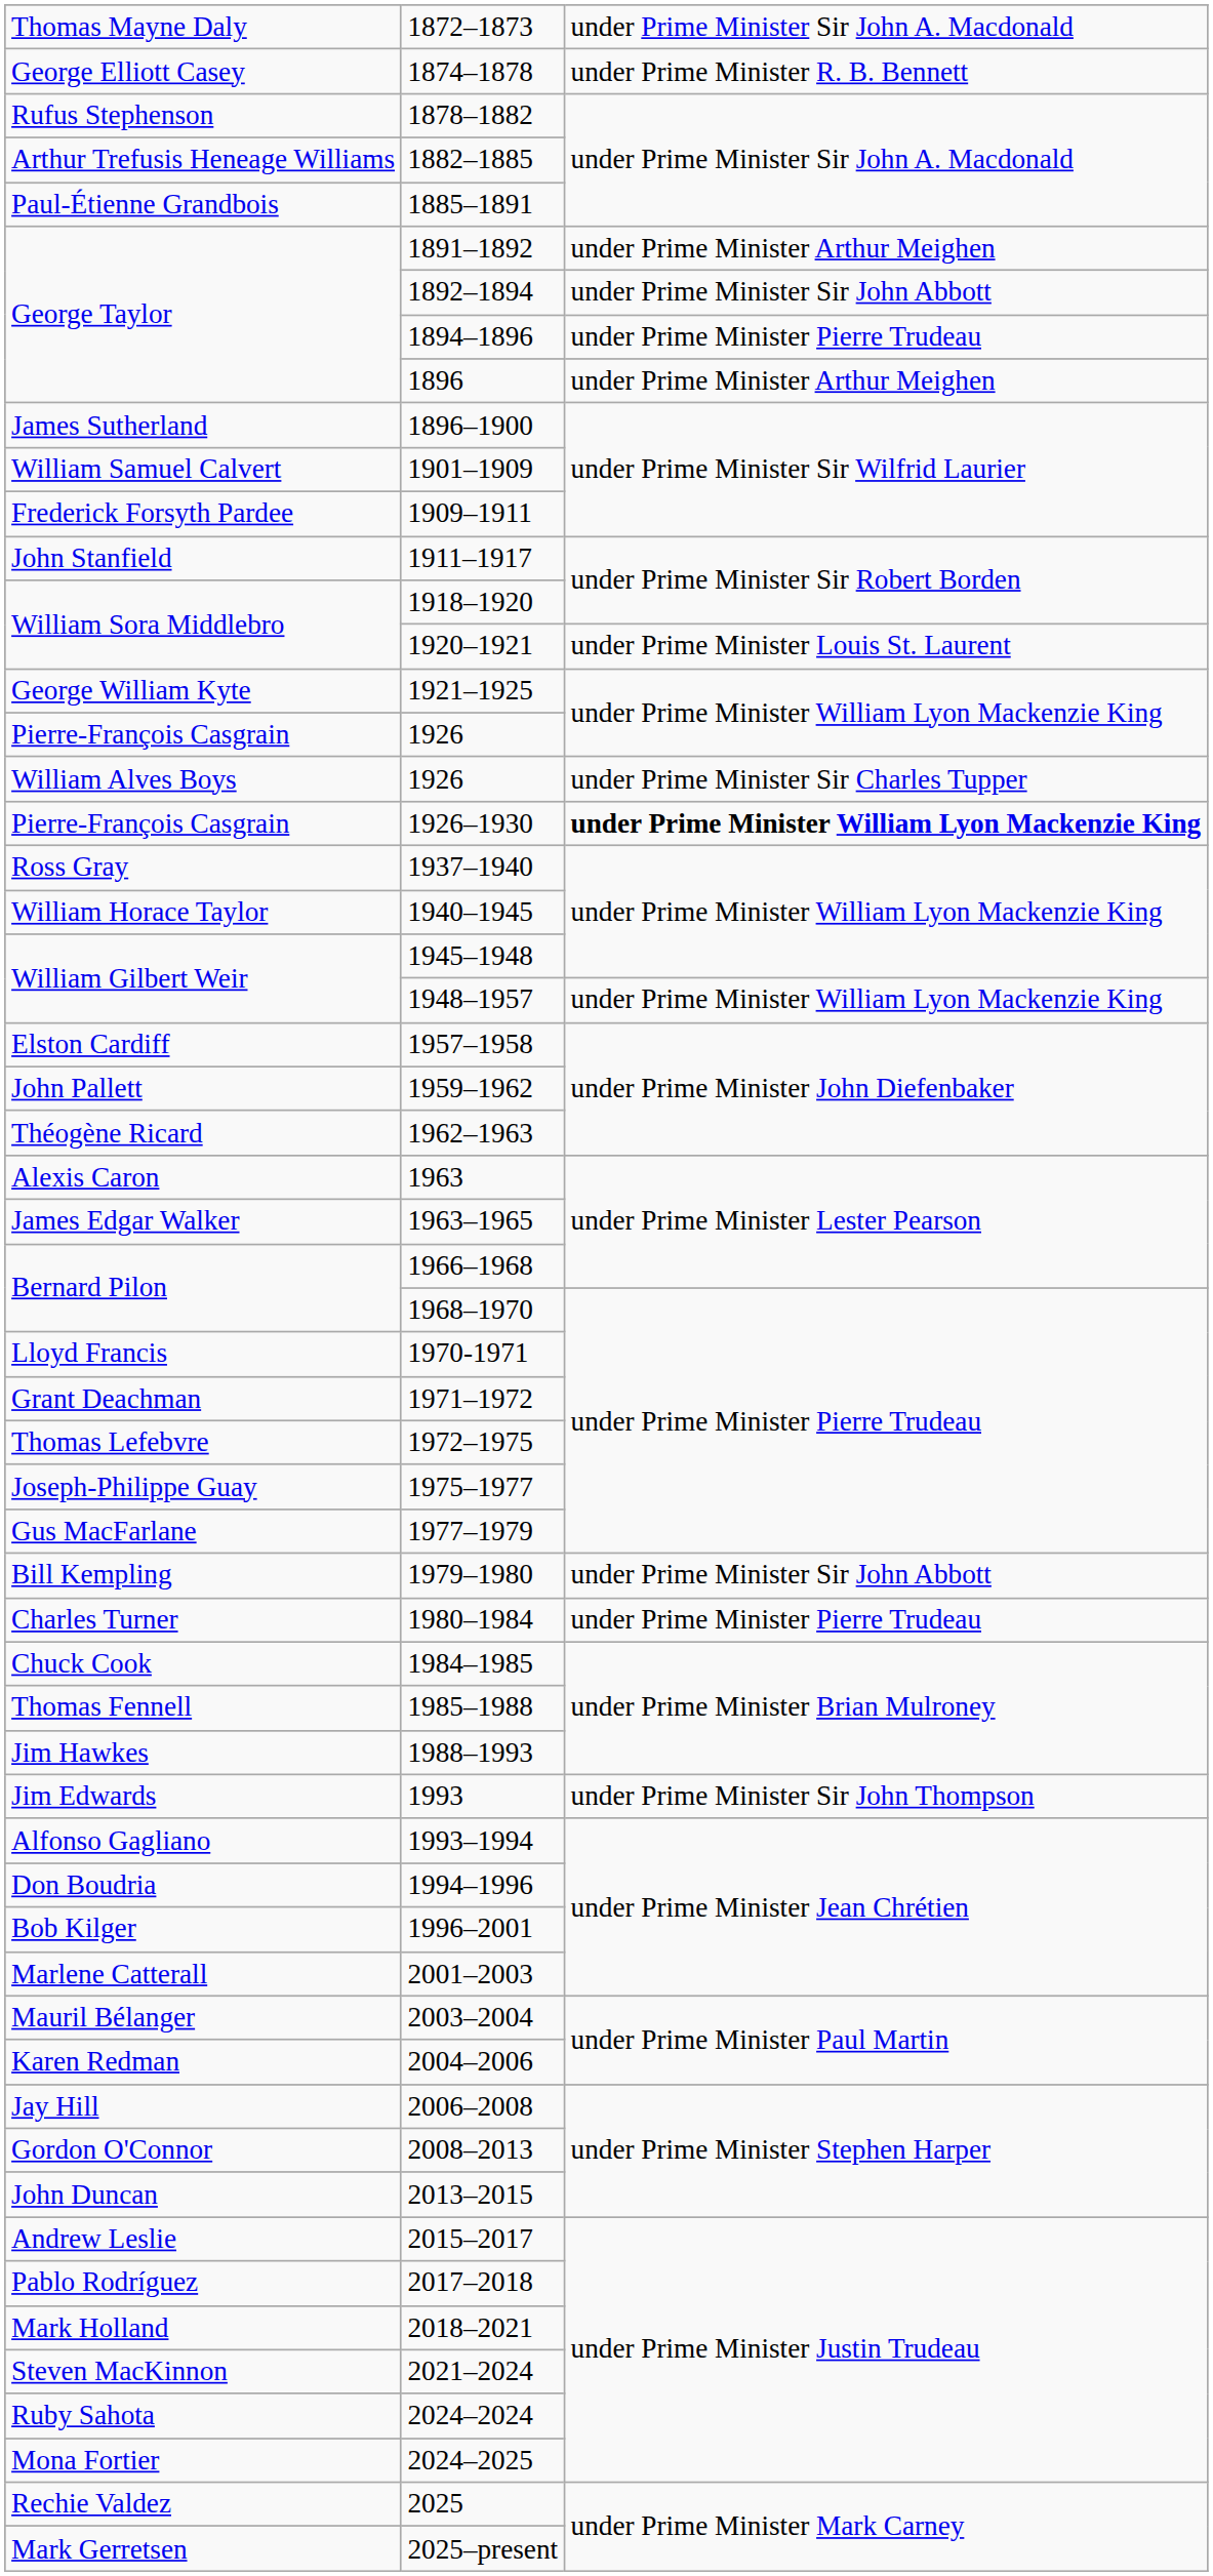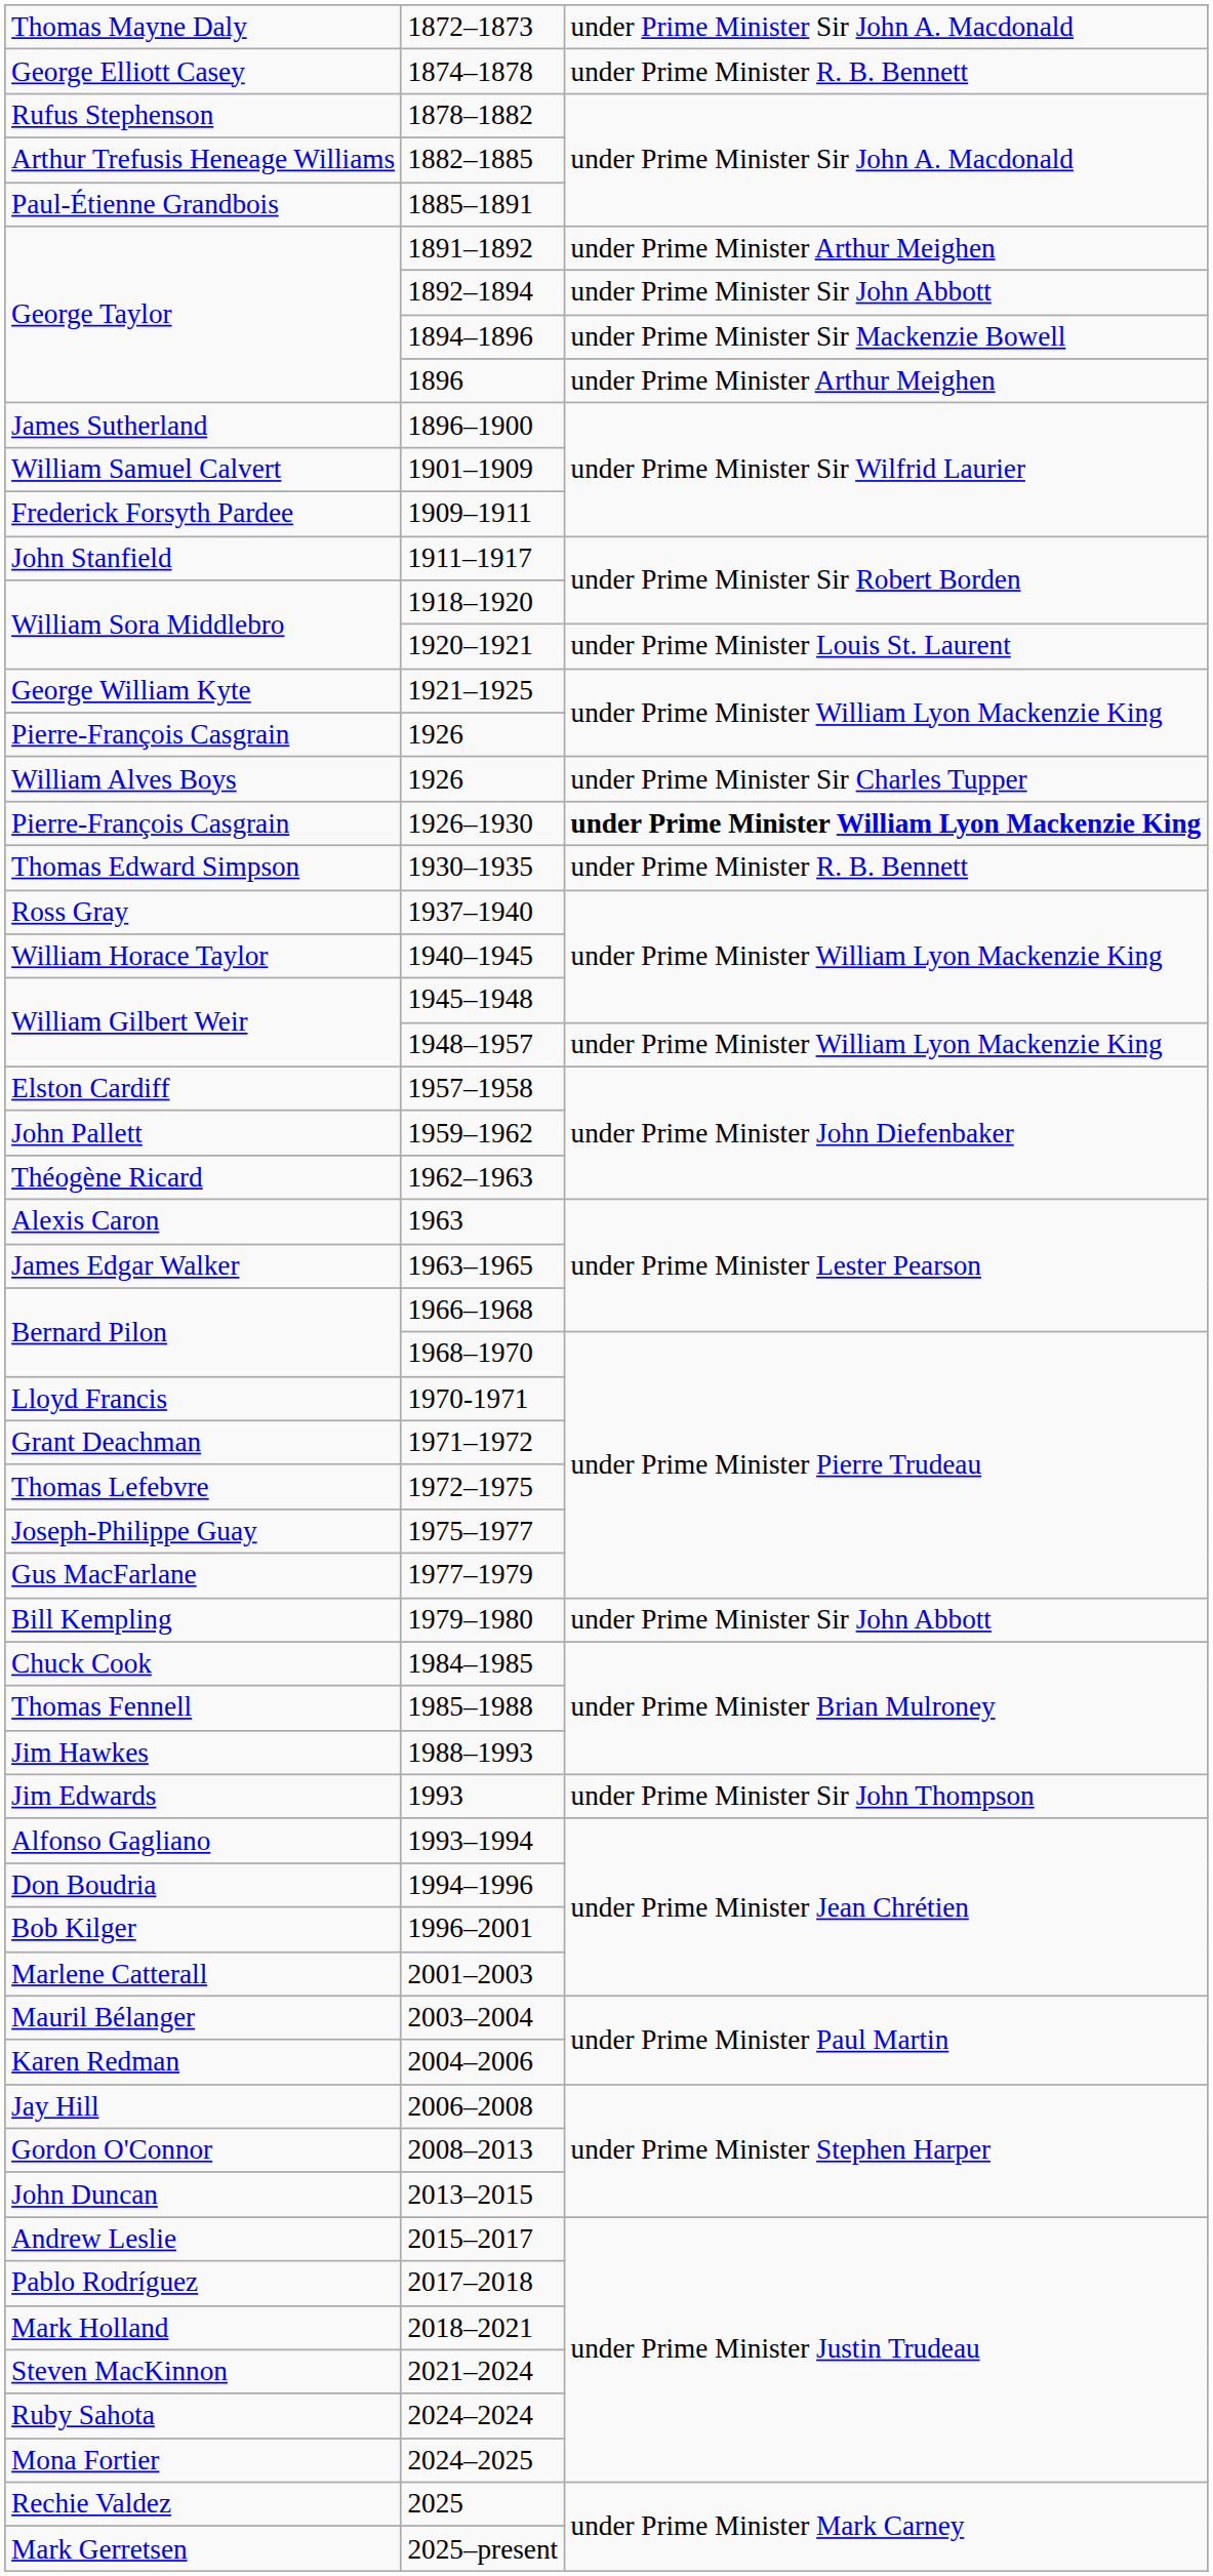 <table class="wikitable">
 <tr>
 <td><a href='#'>Thomas Mayne Daly</a></td>
 <td>1872–1873</td>
 <td>under <a href='#'>Prime Minister</a> Sir <a href='#'>John A. Macdonald</a></td>
 </tr>
 <tr>
 <td><a href='#'>George Elliott Casey</a></td>
 <td>1874–1878</td>
 <td>under Prime Minister <a href='#'>R. B. Bennett</a></td>
 </tr>
 <tr>
 <td><a href='#'>Rufus Stephenson</a></td>
 <td>1878–1882</td>
 <td rowspan=3>under Prime Minister Sir <a href='#'>John A. Macdonald</a></td>
 </tr>
 <tr>
 <td><a href='#'>Arthur Trefusis Heneage Williams</a></td>
 <td>1882–1885</td>
 </tr>
 <tr>
 <td><a href='#'>Paul-Étienne Grandbois</a></td>
 <td>1885–1891</td>
 </tr>
 <tr>
 <td rowspan=4><a href='#'>George Taylor</a></td>
 <td>1891–1892</td>
 <td>under Prime Minister <a href='#'>Arthur Meighen</a></td>
 </tr>
 <tr>
 <td>1892–1894</td>
 <td>under Prime Minister Sir <a href='#'>John Abbott</a></td>
 </tr>
 <tr>
 <td>1894–1896</td>
-<td>under Prime Minister <a href='#'>Pierre Trudeau</a></td>
+<td>under Prime Minister Sir <a href='#'>Mackenzie Bowell</a></td>
 </tr>
 <tr>
 <td>1896</td>
 <td>under Prime Minister <a href='#'>Arthur Meighen</a></td>
 </tr>
 <tr>
 <td><a href='#'>James Sutherland</a></td>
 <td>1896–1900</td>
 <td rowspan=3>under Prime Minister Sir <a href='#'>Wilfrid Laurier</a></td>
 </tr>
 <tr>
 <td><a href='#'>William Samuel Calvert</a></td>
 <td>1901–1909</td>
 </tr>
 <tr>
 <td><a href='#'>Frederick Forsyth Pardee</a></td>
 <td>1909–1911</td>
 </tr>
 <tr>
 <td><a href='#'>John Stanfield</a></td>
 <td>1911–1917</td>
 <td rowspan=2>under Prime Minister Sir <a href='#'>Robert Borden</a></td>
 </tr>
 <tr>
 <td rowspan=2><a href='#'>William Sora Middlebro</a></td>
 <td>1918–1920</td>
 </tr>
 <tr>
 <td>1920–1921</td>
 <td>under Prime Minister <a href='#'>Louis St. Laurent</a></td>
 </tr>
 <tr>
 <td><a href='#'>George William Kyte</a></td>
 <td>1921–1925</td>
 <td rowspan=2>under Prime Minister <a href='#'>William Lyon Mackenzie King</a></td>
 </tr>
 <tr>
 <td><a href='#'>Pierre-François Casgrain</a></td>
 <td>1926</td>
 </tr>
 <tr>
 <td><a href='#'>William Alves Boys</a></td>
 <td>1926</td>
 <td>under Prime Minister Sir <a href='#'>Charles Tupper</a></td>
 </tr>
 <tr>
 <td><a href='#'>Pierre-François Casgrain</a></td>
 <td>1926–1930</td>
 <td><strong>under Prime Minister <a href='#'>William Lyon Mackenzie King</a></strong></td>
+</tr>
+<tr>
+<td><a href='#'>Thomas Edward Simpson</a></td>
+<td>1930–1935</td>
+<td>under Prime Minister <a href='#'>R. B. Bennett</a></td>
 </tr>
 <tr>
 <td><a href='#'>Ross Gray</a></td>
 <td>1937–1940</td>
 <td rowspan=3>under Prime Minister <a href='#'>William Lyon Mackenzie King</a></td>
 </tr>
 <tr>
 <td><a href='#'>William Horace Taylor</a></td>
 <td>1940–1945</td>
 </tr>
 <tr>
 <td rowspan=2><a href='#'>William Gilbert Weir</a></td>
 <td>1945–1948</td>
 </tr>
 <tr>
 <td>1948–1957</td>
 <td>under Prime Minister <a href='#'>William Lyon Mackenzie King</a></td>
 </tr>
 <tr>
 <td><a href='#'>Elston Cardiff</a></td>
 <td>1957–1958</td>
 <td rowspan=3>under Prime Minister <a href='#'>John Diefenbaker</a></td>
 </tr>
 <tr>
 <td><a href='#'>John Pallett</a></td>
 <td>1959–1962</td>
 </tr>
 <tr>
 <td><a href='#'>Théogène Ricard</a></td>
 <td>1962–1963</td>
 </tr>
 <tr>
 <td><a href='#'>Alexis Caron</a></td>
 <td>1963</td>
 <td rowspan=3>under Prime Minister <a href='#'>Lester Pearson</a></td>
 </tr>
 <tr>
 <td><a href='#'>James Edgar Walker</a></td>
 <td>1963–1965</td>
 </tr>
 <tr>
 <td rowspan=2><a href='#'>Bernard Pilon</a></td>
 <td>1966–1968</td>
 </tr>
 <tr>
 <td>1968–1970</td>
 <td rowspan=6>under Prime Minister <a href='#'>Pierre Trudeau</a></td>
 </tr>
 <tr>
 <td><a href='#'>Lloyd Francis</a></td>
 <td>1970-1971</td>
 </tr>
 <tr>
 <td><a href='#'>Grant Deachman</a></td>
 <td>1971–1972</td>
 </tr>
 <tr>
 <td><a href='#'>Thomas Lefebvre</a></td>
 <td>1972–1975</td>
 </tr>
 <tr>
 <td><a href='#'>Joseph-Philippe Guay</a></td>
 <td>1975–1977</td>
 </tr>
 <tr>
 <td><a href='#'>Gus MacFarlane</a></td>
 <td>1977–1979</td>
 </tr>
 <tr>
 <td><a href='#'>Bill Kempling</a></td>
 <td>1979–1980</td>
 <td>under Prime Minister Sir <a href='#'>John Abbott</a></td>
-</tr>
-<tr>
-<td><a href='#'>Charles Turner</a></td>
-<td>1980–1984</td>
-<td>under Prime Minister <a href='#'>Pierre Trudeau</a></td>
 </tr>
 <tr>
 <td><a href='#'>Chuck Cook</a></td>
 <td>1984–1985</td>
 <td rowspan=3>under Prime Minister <a href='#'>Brian Mulroney</a></td>
 </tr>
 <tr>
 <td><a href='#'>Thomas Fennell</a></td>
 <td>1985–1988</td>
 </tr>
 <tr>
 <td><a href='#'>Jim Hawkes</a></td>
 <td>1988–1993</td>
 </tr>
 <tr>
 <td><a href='#'>Jim Edwards</a></td>
 <td>1993</td>
 <td>under Prime Minister Sir <a href='#'>John Thompson</a></td>
 </tr>
 <tr>
 <td><a href='#'>Alfonso Gagliano</a></td>
 <td>1993–1994</td>
 <td rowspan=4>under Prime Minister <a href='#'>Jean Chrétien</a></td>
 </tr>
 <tr>
 <td><a href='#'>Don Boudria</a></td>
 <td>1994–1996</td>
 </tr>
 <tr>
 <td><a href='#'>Bob Kilger</a></td>
 <td>1996–2001</td>
 </tr>
 <tr>
 <td><a href='#'>Marlene Catterall</a></td>
 <td>2001–2003</td>
 </tr>
 <tr>
 <td><a href='#'>Mauril Bélanger</a></td>
 <td>2003–2004</td>
 <td rowspan=2>under Prime Minister <a href='#'>Paul Martin</a></td>
 </tr>
 <tr>
 <td><a href='#'>Karen Redman</a></td>
 <td>2004–2006</td>
 </tr>
 <tr>
 <td><a href='#'>Jay Hill</a></td>
 <td>2006–2008</td>
 <td rowspan=3>under Prime Minister <a href='#'>Stephen Harper</a></td>
 </tr>
 <tr>
 <td><a href='#'>Gordon O'Connor</a></td>
 <td>2008–2013</td>
 </tr>
 <tr>
 <td><a href='#'>John Duncan</a></td>
 <td>2013–2015</td>
 </tr>
 <tr>
 <td><a href='#'>Andrew Leslie</a></td>
 <td>2015–2017</td>
 <td rowspan=6>under Prime Minister <a href='#'>Justin Trudeau</a></td>
 </tr>
 <tr>
 <td><a href='#'>Pablo Rodríguez</a></td>
 <td>2017–2018</td>
 </tr>
 <tr>
 <td><a href='#'>Mark Holland</a></td>
 <td>2018–2021</td>
 </tr>
 <tr>
 <td><a href='#'>Steven MacKinnon</a></td>
 <td>2021–2024</td>
 </tr>
 <tr>
 <td><a href='#'>Ruby Sahota</a></td>
 <td>2024–2024</td>
 </tr>
 <tr>
 <td><a href='#'>Mona Fortier</a></td>
 <td>2024–2025</td>
 </tr>
 <tr>
 <td><a href='#'>Rechie Valdez</a></td>
 <td>2025</td>
 <td rowspan=2>under Prime Minister <a href='#'>Mark Carney</a></td>
 </tr>
 <tr>
 <td><a href='#'>Mark Gerretsen</a></td>
 <td>2025–present</td>
 </tr>
 </table>
